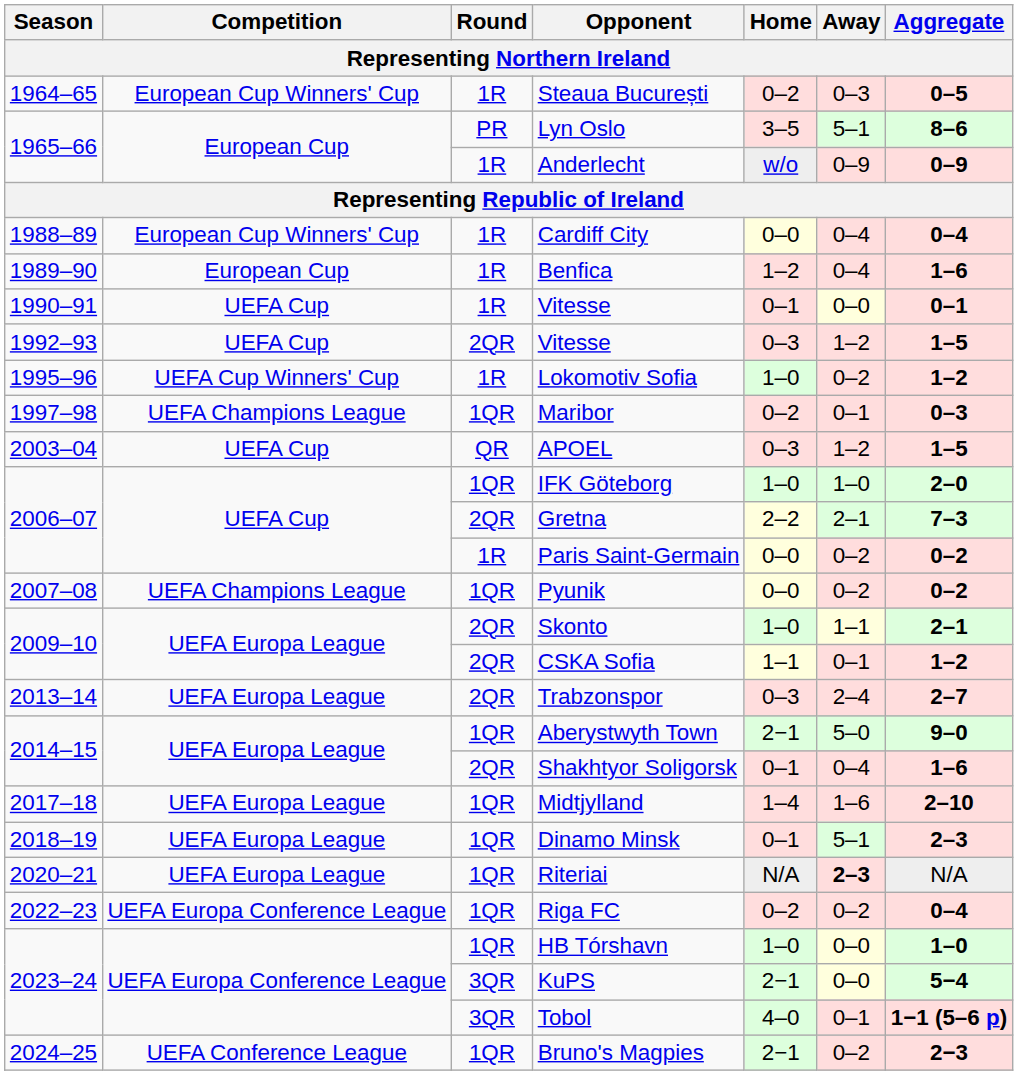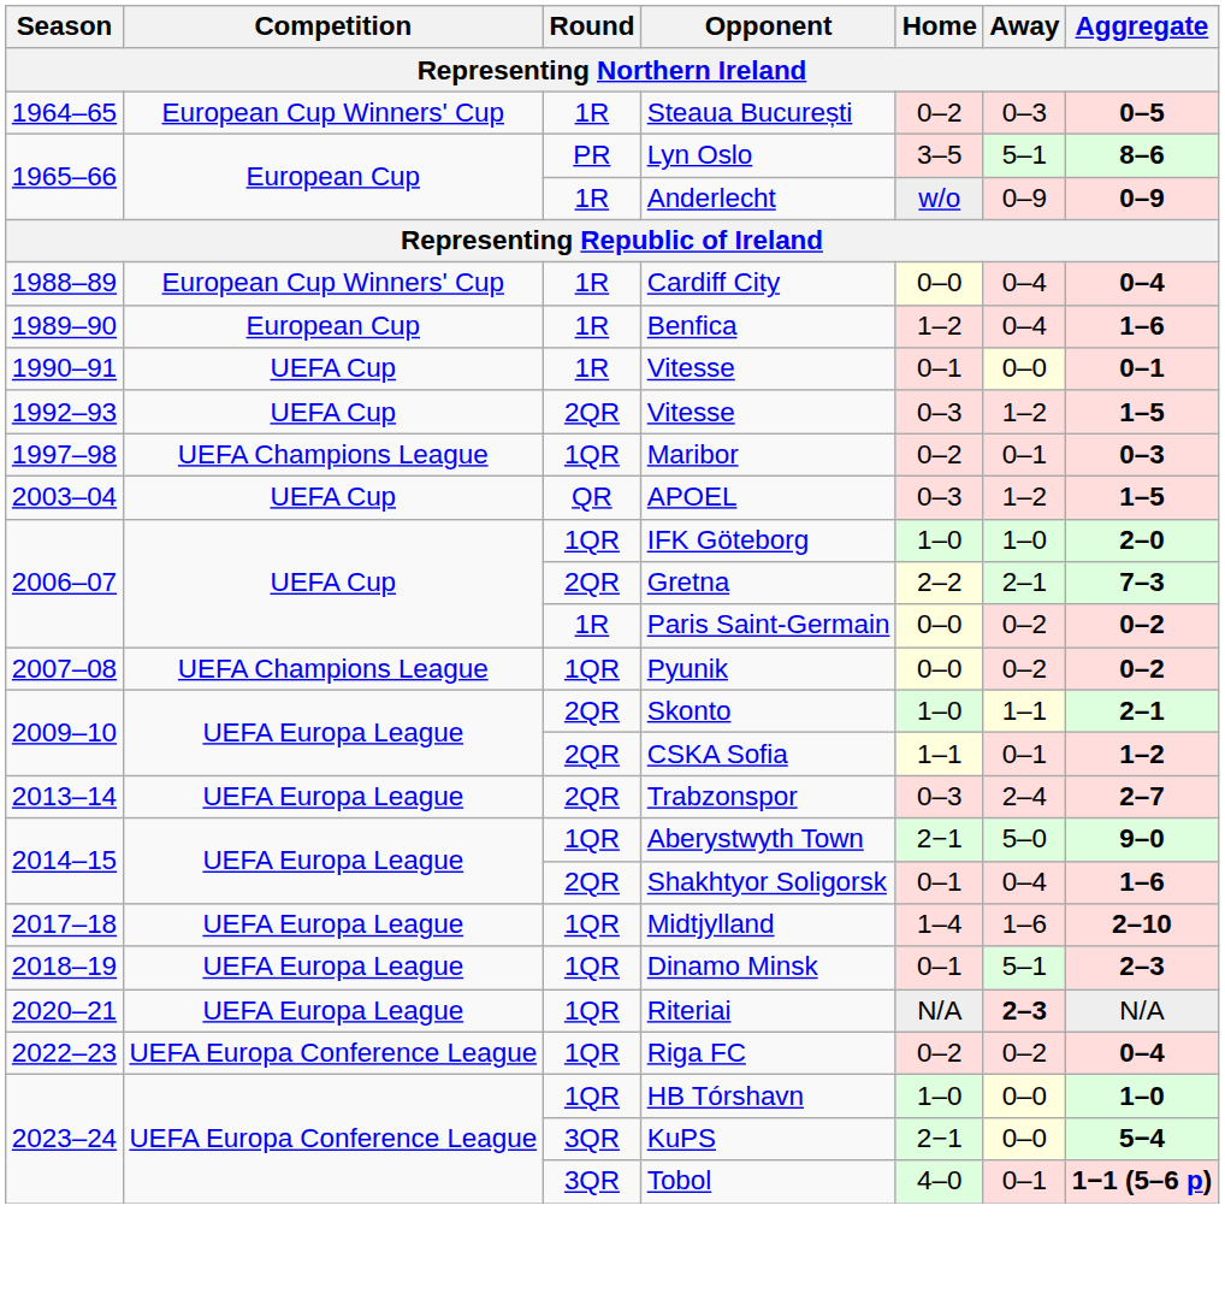 <table class="wikitable" style="font-size:100%; text-align: center;">
 <tr>
 <th>Season</th>
 <th>Competition</th>
 <th>Round</th>
 <th>Opponent</th>
 <th>Home</th>
 <th>Away</th>
 <th><a href='#'>Aggregate</a></th>
 </tr>
 <tr>
 <th colspan=7>Representing  <a href='#'>Northern Ireland</a></th>
 </tr>
 <tr>
 <td><a href='#'>1964–65</a></td>
 <td><a href='#'>European Cup Winners' Cup</a></td>
 <td><a href='#'>1R</a></td>
 <td align="left"> <a href='#'>Steaua București</a></td>
 <td bgcolor="#ffdddd" style="text-align:center;">0–2</td>
 <td bgcolor="#ffdddd" style="text-align:center;">0–3</td>
 <td bgcolor="#ffdddd" style="text-align:center;"><strong>0–5</strong></td>
 </tr>
 <tr>
 <td rowspan=2><a href='#'>1965–66</a></td>
 <td rowspan=2><a href='#'>European Cup</a></td>
 <td><a href='#'>PR</a></td>
 <td align="left"> <a href='#'>Lyn Oslo</a></td>
 <td bgcolor="#ffdddd" style="text-align:center;">3–5</td>
 <td bgcolor="#ddffdd" style="text-align:center;">5–1</td>
 <td bgcolor="#ddffdd" style="text-align:center;"><strong>8–6</strong></td>
 </tr>
 <tr>
 <td><a href='#'>1R</a></td>
 <td align="left"> <a href='#'>Anderlecht</a></td>
 <td bgcolor="#eeeeee"><a href='#'>w/o</a></td>
 <td bgcolor="#ffdddd" style="text-align:center;">0–9</td>
 <td bgcolor="#ffdddd" style="text-align:center;"><strong>0–9</strong></td>
 </tr>
 <tr>
 <th colspan=7>Representing  <a href='#'>Republic of Ireland</a></th>
 </tr>
 <tr>
 <td><a href='#'>1988–89</a></td>
 <td><a href='#'>European Cup Winners' Cup</a></td>
 <td><a href='#'>1R</a></td>
 <td align="left"> <a href='#'>Cardiff City</a></td>
 <td bgcolor="#ffffdd" style="text-align:center;">0–0</td>
 <td bgcolor="#ffdddd" style="text-align:center;">0–4</td>
 <td bgcolor="#ffdddd" style="text-align:center;"><strong>0–4</strong></td>
 </tr>
 <tr>
 <td><a href='#'>1989–90</a></td>
 <td><a href='#'>European Cup</a></td>
 <td><a href='#'>1R</a></td>
 <td align="left"> <a href='#'>Benfica</a></td>
 <td bgcolor="#ffdddd" style="text-align:center;">1–2</td>
 <td bgcolor="#ffdddd" style="text-align:center;">0–4</td>
 <td bgcolor="#ffdddd" style="text-align:center;"><strong>1–6</strong></td>
 </tr>
 <tr>
 <td><a href='#'>1990–91</a></td>
 <td><a href='#'>UEFA Cup</a></td>
 <td><a href='#'>1R</a></td>
 <td align="left"> <a href='#'>Vitesse</a></td>
 <td bgcolor="#ffdddd" style="text-align:center;">0–1</td>
 <td bgcolor="#ffffdd" style="text-align:center;">0–0</td>
 <td bgcolor="#ffdddd" style="text-align:center;"><strong>0–1</strong></td>
 </tr>
 <tr>
 <td><a href='#'>1992–93</a></td>
 <td><a href='#'>UEFA Cup</a></td>
 <td><a href='#'>2QR</a></td>
 <td align="left"> <a href='#'>Vitesse</a></td>
 <td bgcolor="#ffdddd" style="text-align:center;">0–3</td>
 <td bgcolor="#ffdddd" style="text-align:center;">1–2</td>
 <td bgcolor="#ffdddd" style="text-align:center;"><strong>1–5</strong></td>
-</tr>
-<tr>
-<td><a href='#'>1995–96</a></td>
-<td><a href='#'>UEFA Cup Winners' Cup</a></td>
-<td><a href='#'>1R</a></td>
-<td align="left"> <a href='#'>Lokomotiv Sofia</a></td>
-<td bgcolor="#ddffdd" style="text-align:center;">1–0</td>
-<td bgcolor="#ffdddd" style="text-align:center;">0–2</td>
-<td bgcolor="#ffdddd" style="text-align:center;"><strong>1–2</strong></td>
 </tr>
 <tr>
 <td><a href='#'>1997–98</a></td>
 <td><a href='#'>UEFA Champions League</a></td>
 <td><a href='#'>1QR</a></td>
 <td align="left"> <a href='#'>Maribor</a></td>
 <td bgcolor="#ffdddd" style="text-align:center;">0–2</td>
 <td bgcolor="#ffdddd" style="text-align:center;">0–1</td>
 <td bgcolor="#ffdddd" style="text-align:center;"><strong>0–3</strong></td>
 </tr>
 <tr>
 <td><a href='#'>2003–04</a></td>
 <td><a href='#'>UEFA Cup</a></td>
 <td><a href='#'>QR</a></td>
 <td align="left"> <a href='#'>APOEL</a></td>
 <td bgcolor="#ffdddd" style="text-align:center;">0–3</td>
 <td bgcolor="#ffdddd" style="text-align:center;">1–2</td>
 <td bgcolor="#ffdddd" style="text-align:center;"><strong>1–5</strong></td>
 </tr>
 <tr>
 <td rowspan=3><a href='#'>2006–07</a></td>
 <td rowspan=3><a href='#'>UEFA Cup</a></td>
 <td><a href='#'>1QR</a></td>
 <td align="left"> <a href='#'>IFK Göteborg</a></td>
 <td bgcolor="#ddffdd" style="text-align:center;">1–0</td>
 <td bgcolor="#ddffdd" style="text-align:center;">1–0</td>
 <td bgcolor="#ddffdd" style="text-align:center;"><strong>2–0</strong></td>
 </tr>
 <tr>
 <td><a href='#'>2QR</a></td>
 <td align="left"> <a href='#'>Gretna</a></td>
 <td bgcolor="#ffffdd" style="text-align:center;">2–2</td>
 <td bgcolor="#ddffdd" style="text-align:center;">2–1</td>
 <td bgcolor="#ddffdd" style="text-align:center;"><strong>7–3</strong></td>
 </tr>
 <tr>
 <td><a href='#'>1R</a></td>
 <td align="left"> <a href='#'>Paris Saint-Germain</a></td>
 <td bgcolor="#ffffdd" style="text-align:center;">0–0</td>
 <td bgcolor="#ffdddd" style="text-align:center;">0–2</td>
 <td bgcolor="#ffdddd" style="text-align:center;"><strong>0–2</strong></td>
 </tr>
 <tr>
 <td><a href='#'>2007–08</a></td>
 <td><a href='#'>UEFA Champions League</a></td>
 <td><a href='#'>1QR</a></td>
 <td align="left"> <a href='#'>Pyunik</a></td>
 <td bgcolor="#ffffdd" style="text-align:center;">0–0</td>
 <td bgcolor="#ffdddd" style="text-align:center;">0–2</td>
 <td bgcolor="#ffdddd" style="text-align:center;"><strong>0–2</strong></td>
 </tr>
 <tr>
 <td rowspan=2><a href='#'>2009–10</a></td>
 <td rowspan=2><a href='#'>UEFA Europa League</a></td>
 <td><a href='#'>2QR</a></td>
 <td align="left"> <a href='#'>Skonto</a></td>
 <td bgcolor="#ddffdd" style="text-align:center;">1–0</td>
 <td bgcolor="#ffffdd" style="text-align:center;">1–1</td>
 <td bgcolor="#ddffdd" style="text-align:center;"><strong>2–1</strong></td>
 </tr>
 <tr>
 <td><a href='#'>2QR</a></td>
 <td align="left"> <a href='#'>CSKA Sofia</a></td>
 <td bgcolor="#ffffdd" style="text-align:center;">1–1</td>
 <td bgcolor="#ffdddd" style="text-align:center;">0–1</td>
 <td bgcolor="#ffdddd" style="text-align:center;"><strong>1–2</strong></td>
 </tr>
 <tr>
 <td><a href='#'>2013–14</a></td>
 <td><a href='#'>UEFA Europa League</a></td>
 <td><a href='#'>2QR</a></td>
 <td align="left"> <a href='#'>Trabzonspor</a></td>
 <td bgcolor="#ffdddd" style="text-align:center;">0–3</td>
 <td bgcolor="#ffdddd" style="text-align:center;">2–4</td>
 <td bgcolor="#ffdddd" style="text-align:center;"><strong>2–7</strong></td>
 </tr>
 <tr>
 <td rowspan=2><a href='#'>2014–15</a></td>
 <td rowspan=2><a href='#'>UEFA Europa League</a></td>
 <td><a href='#'>1QR</a></td>
 <td align="left"> <a href='#'>Aberystwyth Town</a></td>
 <td bgcolor="#ddffdd" style="text-align:center;">2−1 </td>
 <td bgcolor="#ddffdd" style="text-align:center;">5–0</td>
 <td bgcolor="#ddffdd" style="text-align:center;"><strong>9–0</strong></td>
 </tr>
 <tr>
 <td><a href='#'>2QR</a></td>
 <td align="left"> <a href='#'>Shakhtyor Soligorsk</a></td>
 <td bgcolor="#ffdddd" style="text-align:center;">0–1</td>
 <td bgcolor="#ffdddd" style="text-align:center;">0–4</td>
 <td bgcolor="#ffdddd" style="text-align:center;"><strong>1–6</strong></td>
 </tr>
 <tr>
 <td><a href='#'>2017–18</a></td>
 <td><a href='#'>UEFA Europa League</a></td>
 <td><a href='#'>1QR</a></td>
 <td align="left"> <a href='#'>Midtjylland</a></td>
 <td bgcolor="#ffdddd" style="text-align:center;">1–4</td>
 <td bgcolor="#ffdddd" style="text-align:center;">1–6</td>
 <td bgcolor="#ffdddd" style="text-align:center;"><strong>2–10</strong></td>
 </tr>
 <tr>
 <td><a href='#'>2018–19</a></td>
 <td><a href='#'>UEFA Europa League</a></td>
 <td><a href='#'>1QR</a></td>
 <td align="left"> <a href='#'>Dinamo Minsk</a></td>
 <td bgcolor="#ffdddd" style="text-align:center;">0–1</td>
 <td bgcolor="#ddffdd" style="text-align:center;">5–1</td>
 <td bgcolor="#ffdddd" style="text-align:center;"><strong>2–3</strong></td>
 </tr>
 <tr>
 <td><a href='#'>2020–21</a></td>
 <td><a href='#'>UEFA Europa League</a></td>
 <td><a href='#'>1QR</a></td>
 <td align="left"> <a href='#'>Riteriai</a></td>
 <td bgcolor="#eeeeee" style="text-align:center;">N/A</td>
 <td bgcolor="#ffdddd" style="text-align:center;"><strong>2–3</strong> </td>
 <td bgcolor="#eeeeee" style="text-align:center;">N/A</td>
 </tr>
 <tr>
 <td><a href='#'>2022–23</a></td>
 <td><a href='#'>UEFA Europa Conference League</a></td>
 <td><a href='#'>1QR</a></td>
 <td align="left"> <a href='#'>Riga FC</a></td>
 <td bgcolor="#ffdddd" style="text-align:center;">0–2</td>
 <td bgcolor="#ffdddd" style="text-align:center;">0–2</td>
 <td bgcolor="#ffdddd" style="text-align:center;"><strong>0–4</strong></td>
 </tr>
 <tr>
 <td rowspan=3><a href='#'>2023–24</a></td>
 <td rowspan=3><a href='#'>UEFA Europa Conference League</a></td>
 <td><a href='#'>1QR</a></td>
 <td align="left"> <a href='#'>HB Tórshavn</a></td>
 <td bgcolor="#ddffdd" style="text-align:center;">1–0</td>
 <td bgcolor="#ffffdd" style="text-align:center;">0–0</td>
 <td bgcolor="#ddffdd" style="text-align:center;"><strong>1–0</strong></td>
 </tr>
 <tr>
 <td><a href='#'>3QR</a></td>
 <td align="left"> <a href='#'>KuPS</a></td>
 <td bgcolor="#ddffdd" style="text-align:center;">2−1</td>
 <td bgcolor="#ffffdd" style="text-align:center;">0–0</td>
 <td bgcolor="#ddffdd" style="text-align:center;"><strong>5−4</strong></td>
 </tr>
 <tr>
 <td><a href='#'>3QR</a></td>
 <td align="left"> <a href='#'>Tobol</a></td>
 <td bgcolor="#ddffdd" style="text-align:center;">4–0</td>
 <td bgcolor="#ffdddd" style="text-align:center;">0–1</td>
 <td bgcolor="#ffdddd" style="text-align:center;"><strong>1−1 (5–6 <a href='#'>p</a>) </strong></td>
 </tr>
-<tr>
-<td><a href='#'>2024–25</a></td>
-<td><a href='#'>UEFA Conference League</a></td>
-<td><a href='#'>1QR</a></td>
-<td align="left"> <a href='#'>Bruno's Magpies</a></td>
-<td bgcolor="#ddffdd" style="text-align:center;">2−1 </td>
-<td bgcolor="#ffdddd" style="text-align:center;">0–2</td>
-<td bgcolor="#ffdddd" style="text-align:center;"><strong>2−3</strong></td>
-</tr>
 </table>
